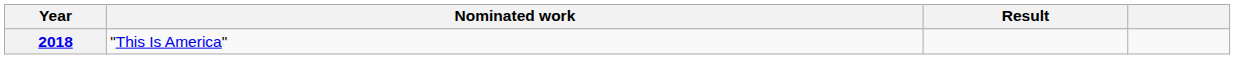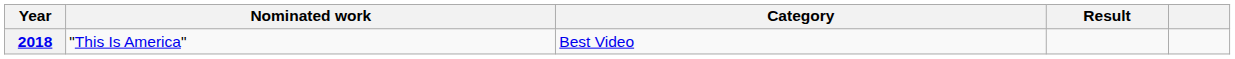 <table class="wikitable plainrowheaders" style="width:100%;">
 <tr>
 <th scope="col" style="width:5%;">Year</th>
 <th scope="col" style="width:40%;">Nominated work</th>
+<th scope="col" style="width:40%;">Category</th>
 <th scope="col" style="width:10%;">Result</th>
 <th scope="col" style="width:5%;"></th>
 </tr>
 <tr>
 <th scope="row" style="text-align:center;"><a href='#'>2018</a></th>
 <td>"<a href='#'>This Is America</a>"</td>
+<td><a href='#'>Best Video</a></td>
 <td></td>
 <td style="text-align:center;"></td>
 </tr>
 </table>
